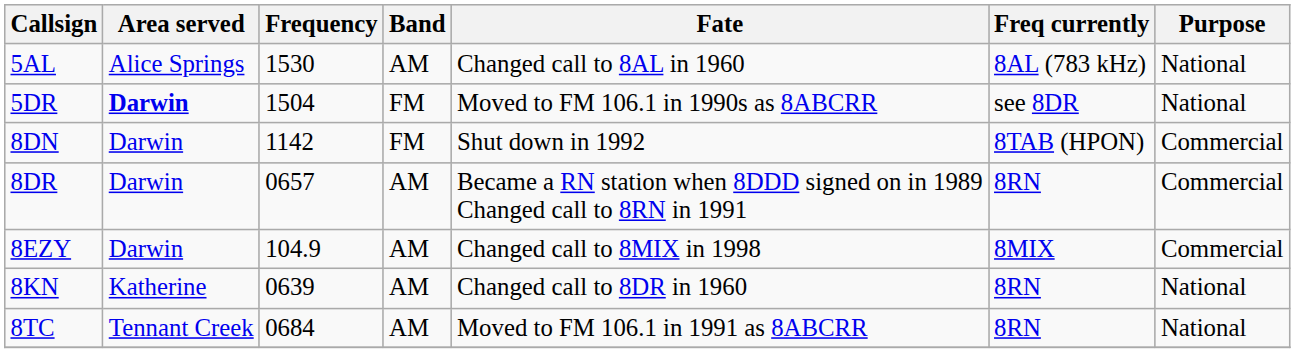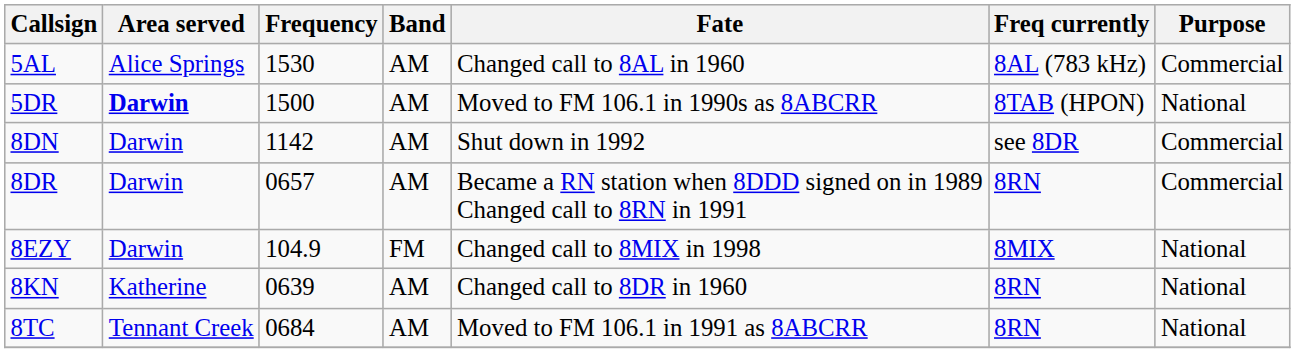 <table class="wikitable sortable" style="margin: 1em 1em 1em 0; background: #f9f9f9; border: 1px #aaa solid; border-collapse: collapse">
 <tr>
 <th>Callsign</th>
 <th>Area served</th>
 <th>Frequency</th>
 <th>Band</th>
 <th>Fate</th>
 <th>Freq currently</th>
 <th>Purpose</th>
 </tr>
 <tr style="vertical-align: top; text-align: left;">
 <td><a href='#'>5AL</a></td>
 <td><a href='#'>Alice Springs</a></td>
 <td>1530</td>
 <td>AM</td>
 <td>Changed call to <a href='#'>8AL</a> in 1960</td>
 <td><a href='#'>8AL</a> (783 kHz)</td>
-<td>National</td>
+<td>Commercial</td>
 </tr>
 <tr style="vertical-align: top; text-align: left;">
 <td><a href='#'>5DR</a></td>
 <td><strong><a href='#'>Darwin</a></strong></td>
-<td>1504</td>
-<td>FM</td>
+<td>1500</td>
+<td>AM</td>
 <td>Moved to FM 106.1 in 1990s as <a href='#'>8ABCRR</a></td>
-<td>see <a href='#'>8DR</a></td>
+<td><a href='#'>8TAB</a> (HPON)</td>
 <td>National</td>
 </tr>
 <tr style="vertical-align: top; text-align: left;">
 <td><a href='#'>8DN</a></td>
 <td><a href='#'>Darwin</a></td>
 <td>1142</td>
-<td>FM</td>
+<td>AM</td>
 <td>Shut down in 1992</td>
-<td><a href='#'>8TAB</a> (HPON)</td>
+<td>see <a href='#'>8DR</a></td>
 <td>Commercial</td>
 </tr>
 <tr style="vertical-align: top; text-align: left;">
 <td><a href='#'>8DR</a></td>
 <td><a href='#'>Darwin</a></td>
 <td><span>0</span>657</td>
 <td>AM</td>
 <td>Became a <a href='#'>RN</a> station when <a href='#'>8DDD</a> signed on in 1989<br>Changed call to <a href='#'>8RN</a> in 1991</td>
 <td><a href='#'>8RN</a></td>
 <td>Commercial</td>
 </tr>
 <tr style="vertical-align: top; text-align: left;">
 <td><a href='#'>8EZY</a></td>
 <td><a href='#'>Darwin</a></td>
 <td>104.9</td>
-<td>AM</td>
+<td>FM</td>
 <td>Changed call to <a href='#'>8MIX</a> in 1998</td>
 <td><a href='#'>8MIX</a></td>
-<td>Commercial</td>
+<td>National</td>
 </tr>
 <tr style="vertical-align: top; text-align: left;">
 <td><a href='#'>8KN</a></td>
 <td><a href='#'>Katherine</a></td>
 <td><span>0</span>639</td>
 <td>AM</td>
 <td>Changed call to <a href='#'>8DR</a> in 1960</td>
 <td><a href='#'>8RN</a></td>
 <td>National</td>
 </tr>
 <tr style="vertical-align: top; text-align: left;">
 <td><a href='#'>8TC</a></td>
 <td><a href='#'>Tennant Creek</a></td>
 <td><span>0</span>684</td>
 <td>AM</td>
 <td>Moved to FM 106.1 in 1991 as <a href='#'>8ABCRR</a></td>
 <td><a href='#'>8RN</a></td>
 <td>National</td>
 </tr>
 <tr style="vertical-align: top; text-align: left;">
 </tr>
 </table>
